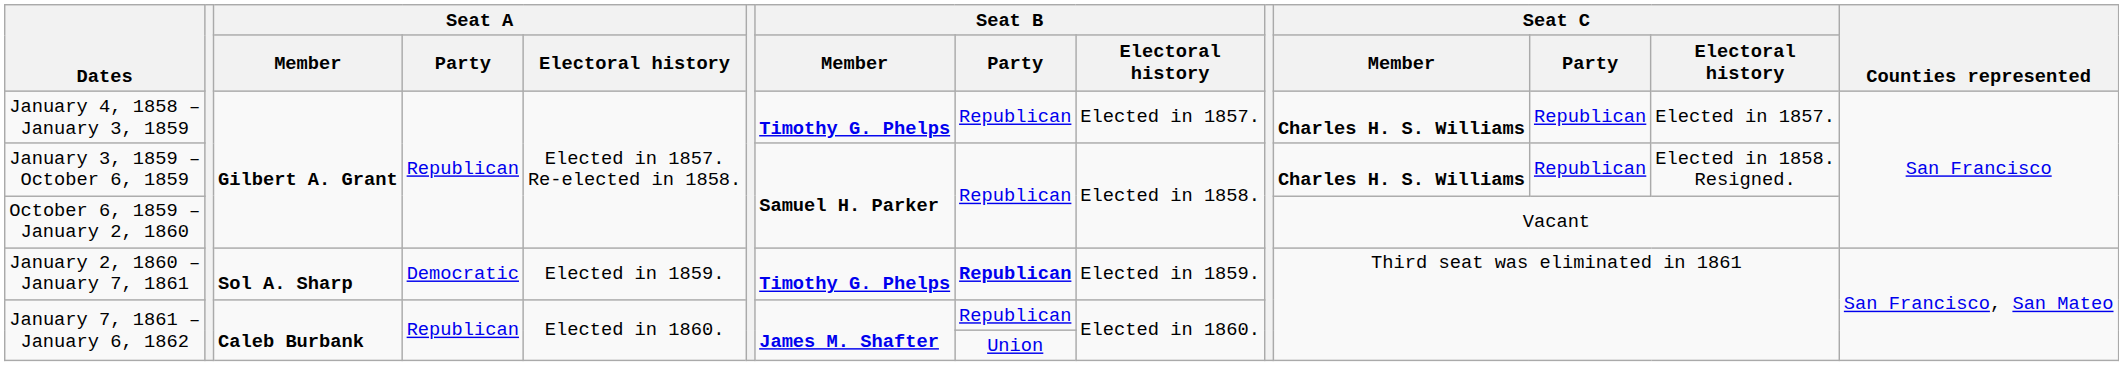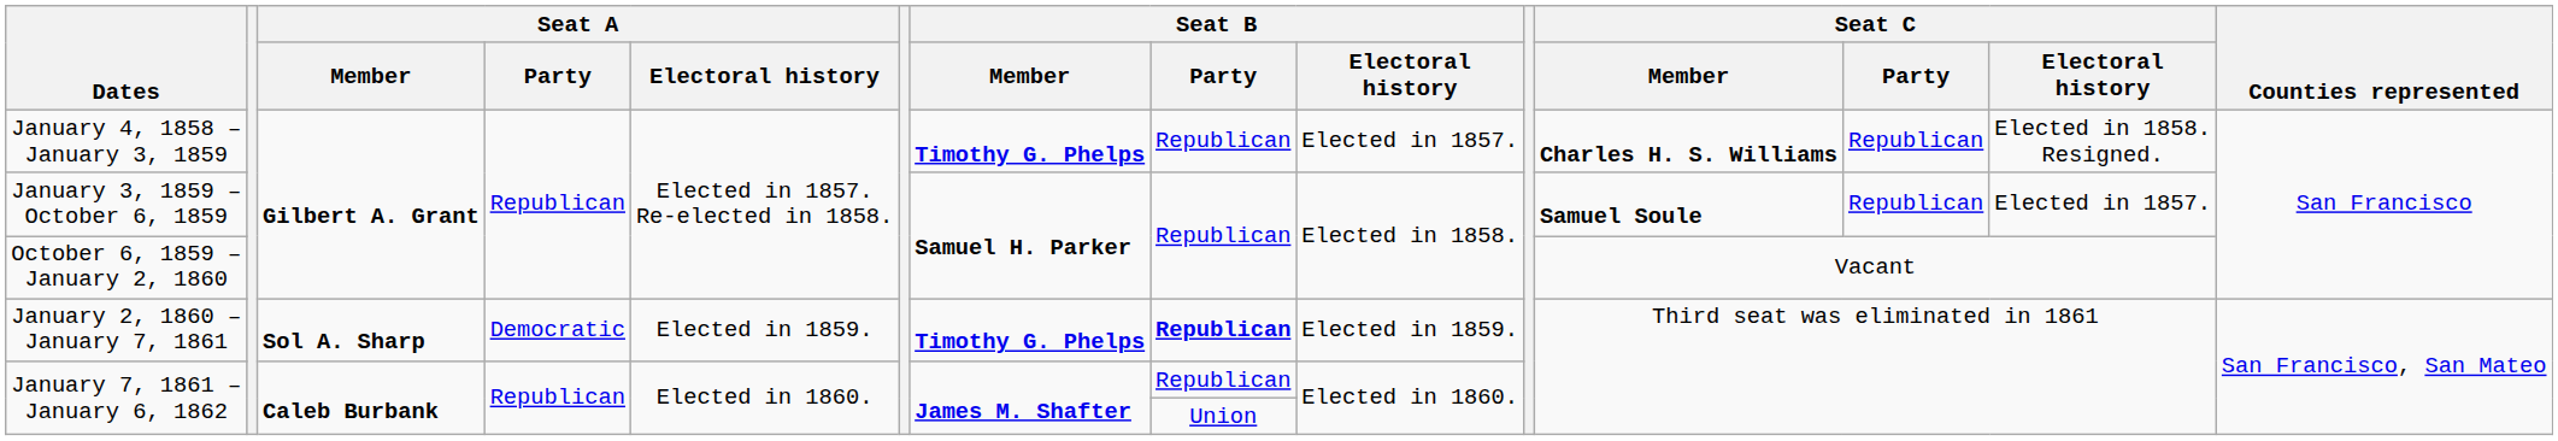 <table class=wikitable style="text-align:center">
 <tr valign=bottom>
 <th rowspan=2>Dates</th>
 <th rowspan="51"></th>
 <th colspan=3>Seat A</th>
 <th rowspan="51"></th>
 <th colspan=3>Seat B</th>
 <th rowspan="51"></th>
 <th colspan=3>Seat C</th>
 <th rowspan=2>Counties represented</th>
 </tr>
 <tr style="height:3em">
 <th>Member</th>
 <th>Party</th>
 <th>Electoral history</th>
 <th>Member</th>
 <th>Party</th>
 <th>Electoral history</th>
 <th>Member</th>
 <th>Party</th>
 <th>Electoral history</th>
 </tr>
 <tr>
 <td nowrap>January 4, 1858 – <br> January 3, 1859</td>
 <td rowspan=3 nowrap align=left><br><strong>Gilbert A. Grant</strong> <br></td>
 <td rowspan=3 nowrap ><a href='#'>Republican</a></td>
 <td rowspan=3 nowrap>Elected in 1857. <br> Re-elected in 1858. <br> </td>
 <td nowrap align=left> <br> <strong><a href='#'>Timothy G. Phelps</a></strong> <br></td>
 <td nowrap ><a href='#'>Republican</a></td>
 <td nowrap>Elected in 1857. <br> </td>
 <td nowrap align=left><br><strong>Charles H. S. Williams</strong> <br></td>
 <td nowrap ><a href='#'>Republican</a></td>
-<td nowrap>Elected in 1857. <br> </td>
+<td nowrap>Elected in 1858. <br> Resigned.</td>
 <td rowspan=3 nowrap><a href='#'>San Francisco</a></td>
 </tr>
 <tr>
 <td nowrap>January 3, 1859 – <br> October 6, 1859</td>
 <td rowspan=2 nowrap align=left><br><strong>Samuel H. Parker</strong> <br></td>
 <td rowspan=2 nowrap ><a href='#'>Republican</a></td>
 <td rowspan=2 nowrap>Elected in 1858. <br> </td>
-<td nowrap align=left><br><strong>Charles H. S. Williams</strong> <br></td>
+<td nowrap align=left><br><strong>Samuel Soule</strong> <br></td>
 <td nowrap ><a href='#'>Republican</a></td>
-<td nowrap>Elected in 1858. <br> Resigned.</td>
+<td nowrap>Elected in 1857. <br> </td>
 </tr>
 <tr>
 <td nowrap>October 6, 1859 – <br> January 2, 1860</td>
 <td colspan=3>Vacant</td>
 </tr>
 <tr>
 <td nowrap>January 2, 1860 – <br> January 7, 1861</td>
 <td align=left><br><strong>Sol A. Sharp</strong><br></td>
 <td><a href='#'>Democratic</a></td>
 <td>Elected in 1859. <br> </td>
 <td align=left><br><strong><a href='#'>Timothy G. Phelps</a></strong><br></td>
 <td><strong><a href='#'>Republican</a></strong></td>
 <td>Elected in 1859. <br> </td>
 <td colspan=3 valign=top rowspan=3>Third seat was eliminated in 1861</td>
 <td rowspan=4 nowrap><a href='#'>San Francisco</a>, <a href='#'>San Mateo</a></td>
 </tr>
 <tr>
 <td nowrap rowspan=2>January 7, 1861 – <br> January 6, 1862</td>
 <td rowspan=2 align=left><br><strong>Caleb Burbank</strong><br></td>
 <td rowspan=2 ><a href='#'>Republican</a></td>
 <td rowspan=2>Elected in 1860. <br> </td>
 <td rowspan=2 align=left><br><strong><a href='#'>James M. Shafter</a></strong><br></td>
 <td><a href='#'>Republican</a></td>
 <td rowspan=2>Elected in 1860. <br> </td>
 </tr>
 <tr>
 <td><a href='#'>Union</a></td>
 </tr>
 </table>
